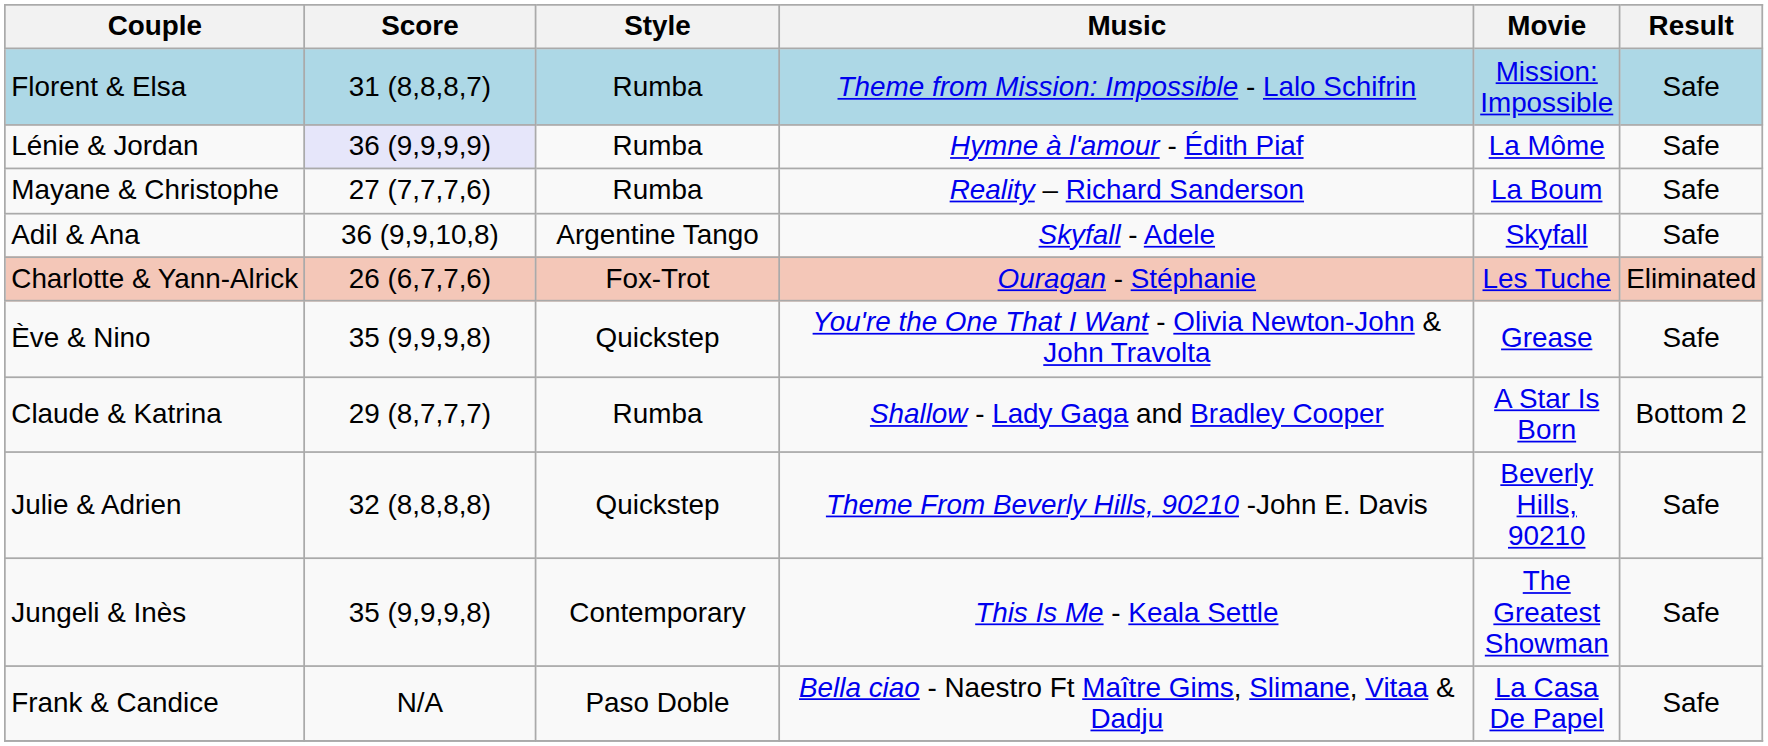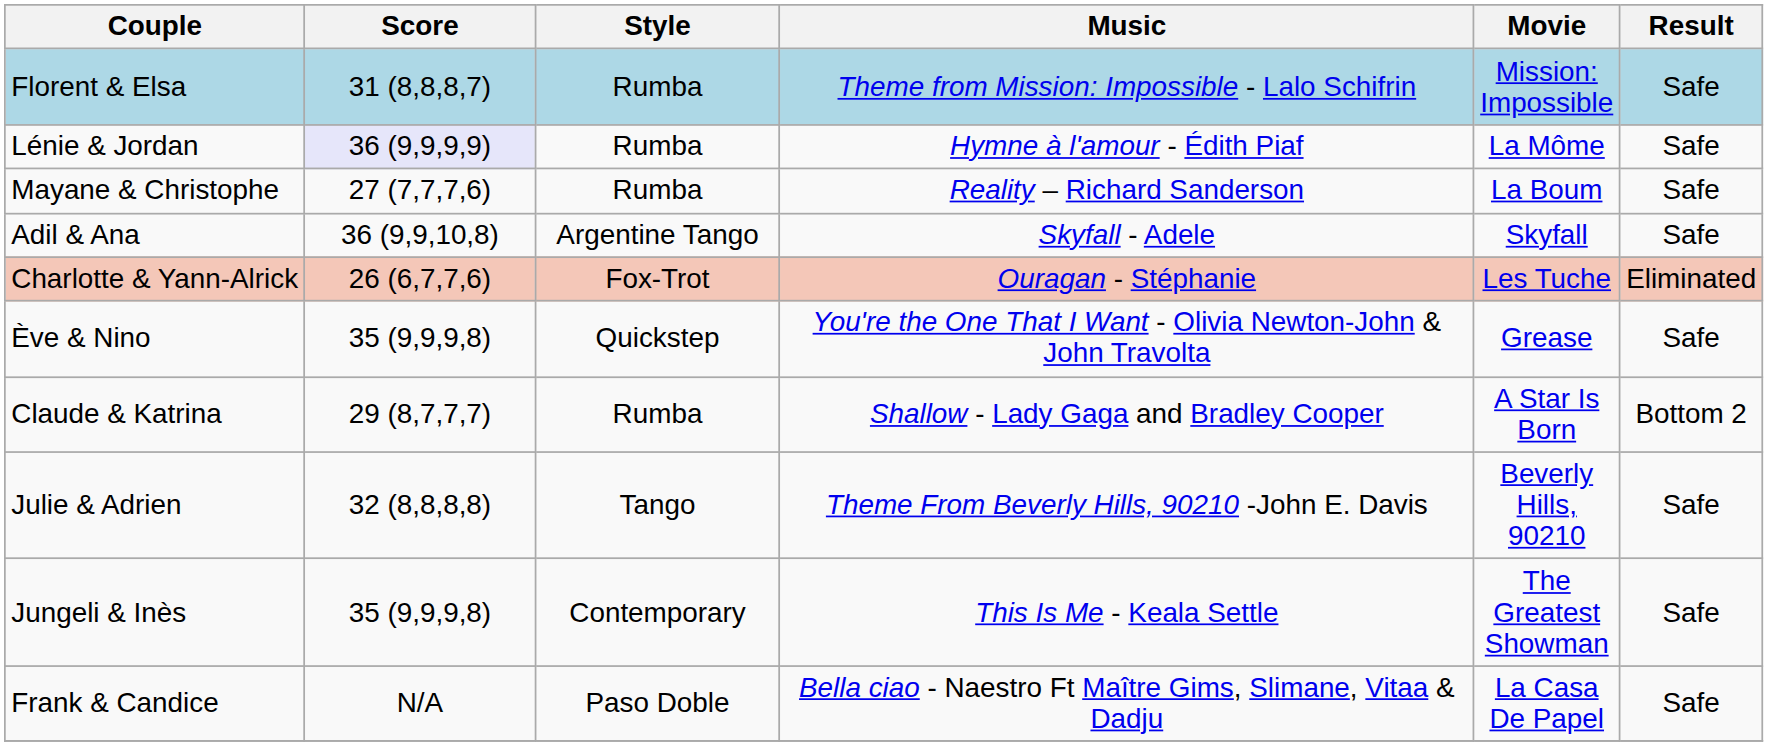 <table class="wikitable" style="width:80%;">
 <tr>
 <th style="width:20%;">Couple</th>
 <th style="width:15%;">Score</th>
 <th style="width:15%;">Style</th>
 <th style="width:65%;">Music</th>
 <th style="width:15%;">Movie</th>
 <th style="width:65%;">Result</th>
 </tr>
 <tr style="background:lightblue;">
 <td>Florent & Elsa</td>
 <td style="text-align:center;">31 (8,8,8,7)</td>
 <td style="text-align:center;">Rumba</td>
 <td style="text-align:center;"><em><a href='#'>Theme from Mission: Impossible</a></em> - <a href='#'>Lalo Schifrin</a></td>
 <td style="text-align:center;"><a href='#'>Mission: Impossible</a></td>
 <td style="text-align:center;">Safe</td>
 </tr>
 <tr>
 <td>Lénie & Jordan</td>
 <td style="background: lavender; text-align:center;">36 (9,9,9,9)</td>
 <td style="text-align:center;">Rumba</td>
 <td style="text-align:center;"><em><a href='#'>Hymne à l'amour</a></em> - <a href='#'>Édith Piaf</a></td>
 <td style="text-align:center;"><a href='#'>La Môme</a></td>
 <td style="text-align:center;">Safe</td>
 </tr>
 <tr>
 <td>Mayane & Christophe</td>
 <td style="text-align:center;">27 (7,7,7,6)</td>
 <td style="text-align:center;">Rumba</td>
 <td style="text-align:center;"><em><a href='#'>Reality</a></em> – <a href='#'>Richard Sanderson</a></td>
 <td style="text-align:center;"><a href='#'>La Boum</a></td>
 <td style="text-align:center;">Safe</td>
 </tr>
 <tr>
 <td>Adil & Ana</td>
 <td style="text-align:center;">36 (9,9,10,8)</td>
 <td style="text-align:center;">Argentine Tango</td>
 <td style="text-align:center;"><em><a href='#'>Skyfall</a></em> - <a href='#'>Adele</a></td>
 <td style="text-align:center;"><a href='#'>Skyfall</a></td>
 <td style="text-align:center;">Safe</td>
 </tr>
 <tr style="background:#f4c7b8;">
 <td>Charlotte & Yann-Alrick</td>
 <td style="text-align:center;">26 (6,7,7,6)</td>
 <td style="text-align:center;">Fox-Trot</td>
 <td style="text-align:center;"><em><a href='#'>Ouragan</a></em> - <a href='#'>Stéphanie</a></td>
 <td style="text-align:center;"><a href='#'>Les Tuche</a></td>
 <td style="text-align:center;">Eliminated</td>
 </tr>
 <tr>
 <td>Ève & Nino</td>
 <td style="text-align:center;">35 (9,9,9,8)</td>
 <td style="text-align:center;">Quickstep</td>
 <td style="text-align:center;"><em><a href='#'>You're the One That I Want</a></em> - <a href='#'>Olivia Newton-John</a> & <a href='#'>John Travolta</a></td>
 <td style="text-align:center;"><a href='#'>Grease</a></td>
 <td style="text-align:center;">Safe</td>
 </tr>
 <tr>
 <td>Claude & Katrina</td>
 <td style="text-align:center;">29 (8,7,7,7)</td>
 <td style="text-align:center;">Rumba</td>
 <td style="text-align:center;"><em><a href='#'>Shallow</a></em> - <a href='#'>Lady Gaga</a> and <a href='#'>Bradley Cooper</a></td>
 <td style="text-align:center;"><a href='#'>A Star Is Born</a></td>
 <td style="text-align:center;">Bottom 2</td>
 </tr>
 <tr>
 <td>Julie & Adrien</td>
 <td style="text-align:center;">32 (8,8,8,8)</td>
-<td style="text-align:center;">Quickstep</td>
+<td style="text-align:center;">Tango</td>
 <td style="text-align:center;"><em><a href='#'>Theme From Beverly Hills, 90210</a></em> -John E. Davis</td>
 <td style="text-align:center;"><a href='#'>Beverly Hills, 90210</a></td>
 <td style="text-align:center;">Safe</td>
 </tr>
 <tr>
 <td>Jungeli & Inès</td>
 <td style="text-align:center;">35 (9,9,9,8)</td>
 <td style="text-align:center;">Contemporary</td>
 <td style="text-align:center;"><a href='#'><em>This Is Me</em></a> - <a href='#'>Keala Settle</a></td>
 <td style="text-align:center;"><a href='#'>The Greatest Showman</a></td>
 <td style="text-align:center;">Safe</td>
 </tr>
 <tr>
 <td>Frank & Candice</td>
 <td style="text-align:center;">N/A</td>
 <td style="text-align:center;">Paso Doble</td>
 <td style="text-align:center;"><em><a href='#'>Bella ciao</a></em> - Naestro Ft <a href='#'>Maître Gims</a>, <a href='#'>Slimane</a>, <a href='#'>Vitaa</a> & <a href='#'>Dadju</a></td>
 <td style="text-align:center;"><a href='#'>La Casa De Papel</a></td>
 <td style="text-align:center;">Safe</td>
 </tr>
 <tr>
 </tr>
 </table>
